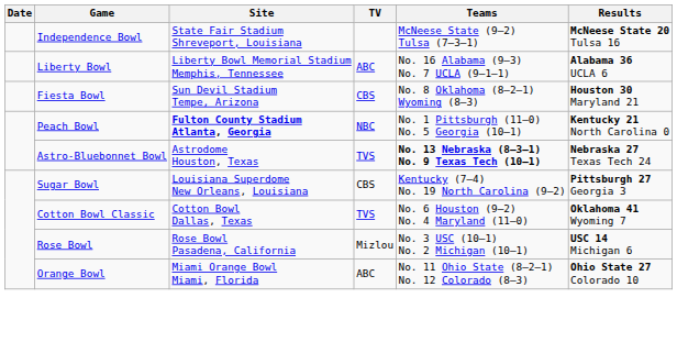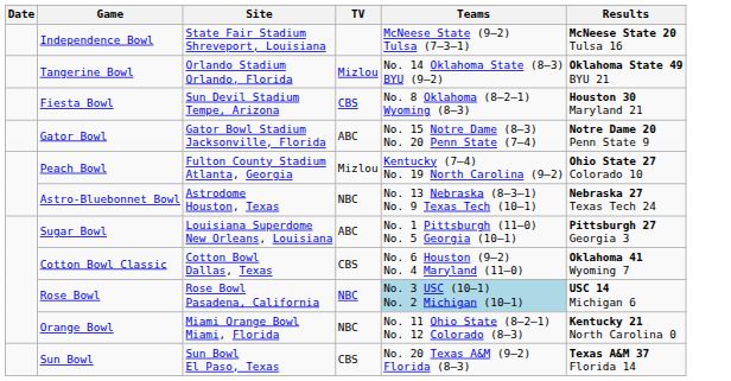 <table class="wikitable" style="font-size:90%">
 <tr>
 <th>Date</th>
 <th>Game</th>
 <th>Site</th>
 <th>TV</th>
 <th>Teams</th>
 <th>Results</th>
 </tr>
 <tr>
 <td></td>
 <td><a href='#'>Independence Bowl</a></td>
 <td><a href='#'>State Fair Stadium</a><br><a href='#'>Shreveport, Louisiana</a></td>
 <td></td>
 <td><a href='#'>McNeese State</a> (9–2)<br><a href='#'>Tulsa</a> (7–3–1)</td>
 <td><strong>McNeese State 20</strong><br>Tulsa 16</td>
 </tr>
 <tr>
 <td></td>
-<td><a href='#'>Liberty Bowl</a></td>
-<td><a href='#'>Liberty Bowl Memorial Stadium</a><br><a href='#'>Memphis, Tennessee</a></td>
-<td><a href='#'>ABC</a></td>
-<td>No. 16 <a href='#'>Alabama</a> (9–3)<br>No. 7 <a href='#'>UCLA</a> (9–1–1)</td>
-<td><strong>Alabama 36</strong><br>UCLA 6</td>
+<td><a href='#'>Tangerine Bowl</a></td>
+<td><a href='#'>Orlando Stadium</a><br><a href='#'>Orlando, Florida</a></td>
+<td><a href='#'>Mizlou</a></td>
+<td>No. 14 <a href='#'>Oklahoma State</a> (8–3)<br><a href='#'>BYU</a> (9–2)</td>
+<td><strong>Oklahoma State 49</strong><br>BYU 21</td>
 </tr>
 <tr>
 <td></td>
 <td><a href='#'>Fiesta Bowl</a></td>
 <td><a href='#'>Sun Devil Stadium</a><br><a href='#'>Tempe, Arizona</a></td>
 <td><a href='#'>CBS</a></td>
 <td>No. 8 <a href='#'>Oklahoma</a> (8–2–1)<br><a href='#'>Wyoming</a> (8–3)</td>
 <td><strong>Houston 30</strong><br>Maryland 21</td>
 </tr>
 <tr>
+<td></td>
+<td><a href='#'>Gator Bowl</a></td>
+<td><a href='#'>Gator Bowl Stadium</a><br><a href='#'>Jacksonville, Florida</a></td>
+<td>ABC</td>
+<td>No. 15 <a href='#'>Notre Dame</a> (8–3)<br>No. 20 <a href='#'>Penn State</a> (7–4)</td>
+<td><strong>Notre Dame 20</strong><br>Penn State 9</td>
+</tr>
+<tr>
 <td rowspan=2></td>
 <td><a href='#'>Peach Bowl</a></td>
-<td><strong><a href='#'>Fulton County Stadium</a><br><a href='#'>Atlanta</a>, <a href='#'>Georgia</a></strong></td>
-<td><a href='#'>NBC</a></td>
-<td>No. 1 <a href='#'>Pittsburgh</a> (11–0)<br>No. 5 <a href='#'>Georgia</a> (10–1)</td>
-<td><strong>Kentucky 21</strong><br>North Carolina 0</td>
+<td><a href='#'>Fulton County Stadium</a><br><a href='#'>Atlanta</a>, <a href='#'>Georgia</a></td>
+<td>Mizlou</td>
+<td><a href='#'>Kentucky</a> (7–4)<br>No. 19 <a href='#'>North Carolina</a> (9–2)</td>
+<td><strong>Ohio State 27</strong><br>Colorado 10</td>
 </tr>
 <tr>
 <td><a href='#'>Astro-Bluebonnet Bowl</a></td>
 <td><a href='#'>Astrodome</a><br><a href='#'>Houston</a>, <a href='#'>Texas</a></td>
-<td><a href='#'>TVS</a></td>
-<td><strong>No. 13 <a href='#'>Nebraska</a> (8–3–1)<br>No. 9 <a href='#'>Texas Tech</a> (10–1)</strong></td>
+<td>NBC</td>
+<td>No. 13 <a href='#'>Nebraska</a> (8–3–1)<br>No. 9 <a href='#'>Texas Tech</a> (10–1)</td>
 <td><strong>Nebraska 27</strong><br>Texas Tech 24</td>
 </tr>
 <tr>
 <td rowspan=4></td>
 <td><a href='#'>Sugar Bowl</a></td>
 <td><a href='#'>Louisiana Superdome</a><br><a href='#'>New Orleans</a>, <a href='#'>Louisiana</a></td>
-<td>CBS</td>
-<td><a href='#'>Kentucky</a> (7–4)<br>No. 19 <a href='#'>North Carolina</a> (9–2)</td>
+<td>ABC</td>
+<td>No. 1 <a href='#'>Pittsburgh</a> (11–0)<br>No. 5 <a href='#'>Georgia</a> (10–1)</td>
 <td><strong>Pittsburgh 27</strong><br>Georgia 3</td>
 </tr>
 <tr>
 <td><a href='#'>Cotton Bowl Classic</a></td>
 <td><a href='#'>Cotton Bowl</a><br><a href='#'>Dallas</a>, <a href='#'>Texas</a></td>
-<td><a href='#'>TVS</a></td>
+<td>CBS</td>
 <td>No. 6 <a href='#'>Houston</a> (9–2)<br>No. 4 <a href='#'>Maryland</a> (11–0)</td>
 <td><strong>Oklahoma 41</strong><br>Wyoming 7</td>
 </tr>
 <tr>
 <td><a href='#'>Rose Bowl</a></td>
 <td><a href='#'>Rose Bowl</a><br><a href='#'>Pasadena, California</a></td>
-<td>Mizlou</td>
-<td>No. 3 <a href='#'>USC</a> (10–1)<br>No. 2 <a href='#'>Michigan</a> (10–1)</td>
+<td><a href='#'>NBC</a></td>
+<td style="background: lightblue;">No. 3 <a href='#'>USC</a> (10–1)<br>No. 2 <a href='#'>Michigan</a> (10–1)</td>
 <td><strong>USC 14</strong><br>Michigan 6</td>
 </tr>
 <tr>
 <td><a href='#'>Orange Bowl</a></td>
 <td><a href='#'>Miami Orange Bowl</a><br><a href='#'>Miami</a>, <a href='#'>Florida</a></td>
-<td>ABC</td>
+<td>NBC</td>
 <td>No. 11 <a href='#'>Ohio State</a> (8–2–1)<br>No. 12 <a href='#'>Colorado</a> (8–3)</td>
-<td><strong>Ohio State 27</strong><br>Colorado 10</td>
+<td><strong>Kentucky 21</strong><br>North Carolina 0</td>
+</tr>
+<tr>
+<td></td>
+<td><a href='#'>Sun Bowl</a></td>
+<td><a href='#'>Sun Bowl</a><br><a href='#'>El Paso, Texas</a></td>
+<td>CBS</td>
+<td>No. 20 <a href='#'>Texas A&M</a> (9–2)<br><a href='#'>Florida</a> (8–3)</td>
+<td><strong>Texas A&M 37</strong><br>Florida 14</td>
 </tr>
 </table>
